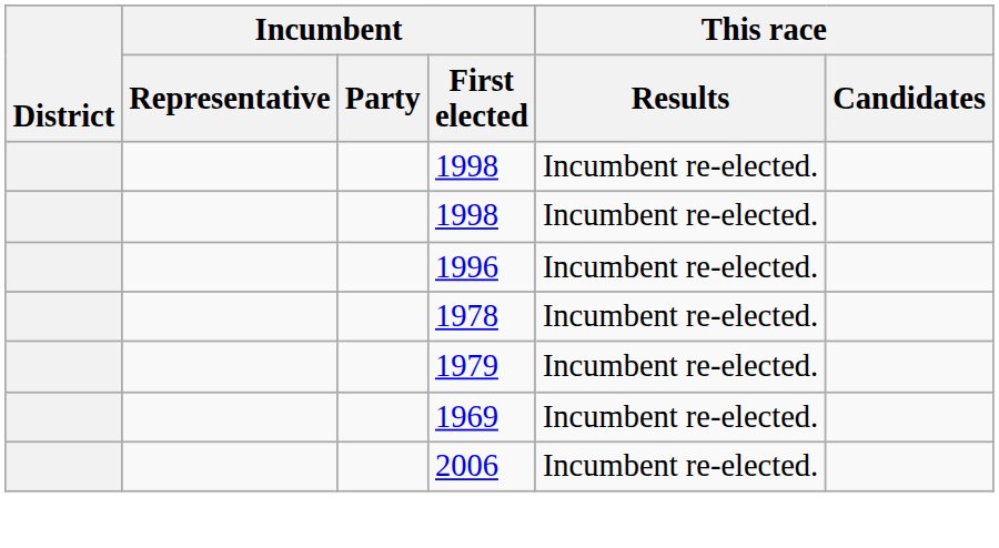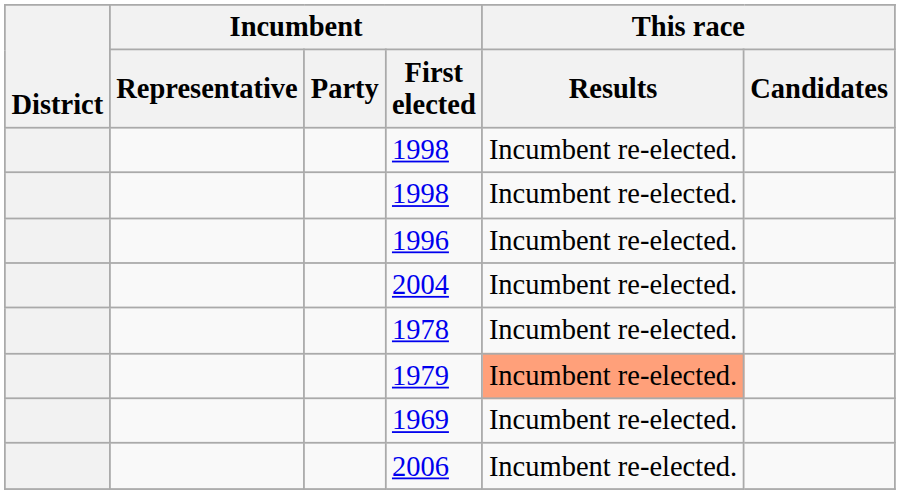 <table class="wikitable sortable">
 <tr valign=bottom>
 <th rowspan="2">District</th>
 <th colspan="3">Incumbent</th>
 <th colspan="2">This race</th>
 </tr>
 <tr>
 <th>Representative</th>
 <th>Party</th>
 <th>First<br>elected</th>
 <th>Results</th>
 <th>Candidates</th>
 </tr>
 <tr>
 <th></th>
 <td></td>
 <td></td>
 <td><a href='#'>1998</a></td>
 <td>Incumbent re-elected.</td>
 <td nowrap></td>
 </tr>
 <tr>
 <th></th>
 <td></td>
 <td></td>
 <td><a href='#'>1998</a></td>
 <td>Incumbent re-elected.</td>
 <td nowrap></td>
 </tr>
 <tr>
 <th></th>
 <td></td>
 <td></td>
 <td><a href='#'>1996</a></td>
 <td>Incumbent re-elected.</td>
 <td nowrap></td>
 </tr>
 <tr>
 <th></th>
 <td></td>
 <td></td>
+<td><a href='#'>2004</a></td>
+<td>Incumbent re-elected.</td>
+<td nowrap></td>
+</tr>
+<tr>
+<th></th>
+<td></td>
+<td></td>
 <td><a href='#'>1978</a></td>
 <td>Incumbent re-elected.</td>
 <td nowrap></td>
 </tr>
 <tr>
 <th></th>
 <td></td>
 <td></td>
 <td><a href='#'>1979</a></td>
-<td>Incumbent re-elected.</td>
+<td style="background: lightsalmon;">Incumbent re-elected.</td>
 <td nowrap></td>
 </tr>
 <tr>
 <th></th>
 <td></td>
 <td></td>
 <td><a href='#'>1969</a></td>
 <td>Incumbent re-elected.</td>
 <td nowrap></td>
 </tr>
 <tr>
 <th></th>
 <td></td>
 <td></td>
 <td><a href='#'>2006</a></td>
 <td>Incumbent re-elected.</td>
 <td nowrap></td>
 </tr>
 </table>
